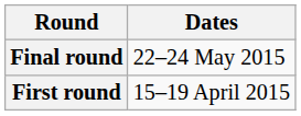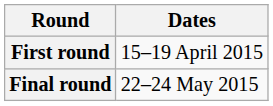 <table class="wikitable">
 <tr>
 <th>Round</th>
 <th>Dates</th>
 </tr>
 <tr>
+<th>First round</th>
+<td>15–19 April 2015</td>
+</tr>
+<tr>
 <th>Final round</th>
 <td>22–24 May 2015</td>
 </tr>
-<tr>
-<th>First round</th>
-<td>15–19 April 2015</td>
-</tr>
 </table>
